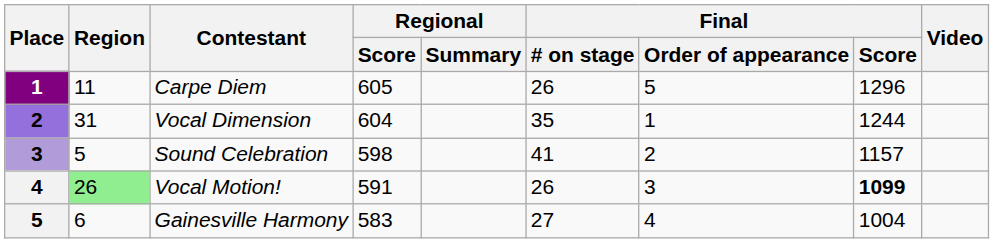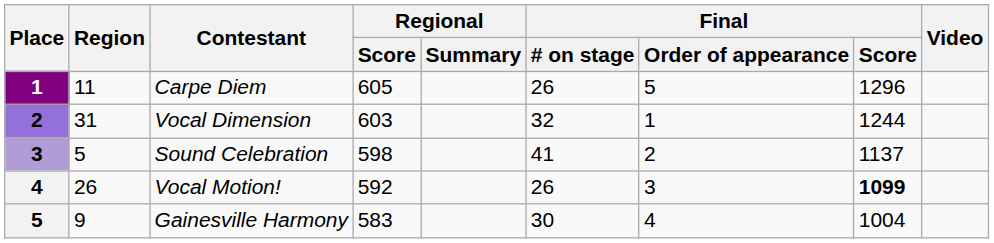 <table class="wikitable sortable">
 <tr>
 <th scope="col" rowspan="2">Place</th>
 <th scope="col" rowspan="2">Region</th>
 <th scope="col" rowspan="2">Contestant</th>
 <th colspan="2" scope="col">Regional</th>
 <th colspan="3">Final</th>
 <th scope="col" rowspan="2" class="unsortable">Video <br></th>
 </tr>
 <tr>
 <th scope="col">Score</th>
 <th scope="col" class="unsortable">Summary</th>
 <th># on stage</th>
 <th scope="col">Order of appearance</th>
 <th scope="col">Score</th>
 </tr>
 <tr>
 <th scope="row" style="background: #800080; color:#fff;">1</th>
 <td>11</td>
 <td><em>Carpe Diem</em></td>
 <td>605</td>
 <td></td>
 <td>26</td>
 <td>5</td>
 <td>1296</td>
 <td></td>
 </tr>
 <tr>
 <th style="background: #9370DB;">2</th>
 <td>31</td>
 <td><em>Vocal Dimension</em></td>
-<td>604</td>
+<td>603</td>
 <td></td>
-<td>35</td>
+<td>32</td>
 <td>1</td>
 <td>1244</td>
 <td></td>
 </tr>
 <tr>
 <th style="background: #B19CD9;">3</th>
 <td>5</td>
 <td><em>Sound Celebration</em></td>
 <td>598</td>
 <td></td>
 <td>41</td>
 <td>2</td>
-<td>1157</td>
+<td>1137</td>
 <td></td>
 </tr>
 <tr>
 <th>4</th>
-<td style="background: lightgreen;">26</td>
+<td>26</td>
 <td><em>Vocal Motion!</em></td>
-<td>591</td>
+<td>592</td>
 <td></td>
 <td>26</td>
 <td>3</td>
 <td><strong>1099</strong></td>
 <td></td>
 </tr>
 <tr>
 <th>5</th>
-<td>6</td>
+<td>9</td>
 <td><em>Gainesville Harmony</em></td>
 <td>583</td>
 <td></td>
-<td>27</td>
+<td>30</td>
 <td>4</td>
 <td>1004</td>
 <td></td>
 </tr>
 </table>
